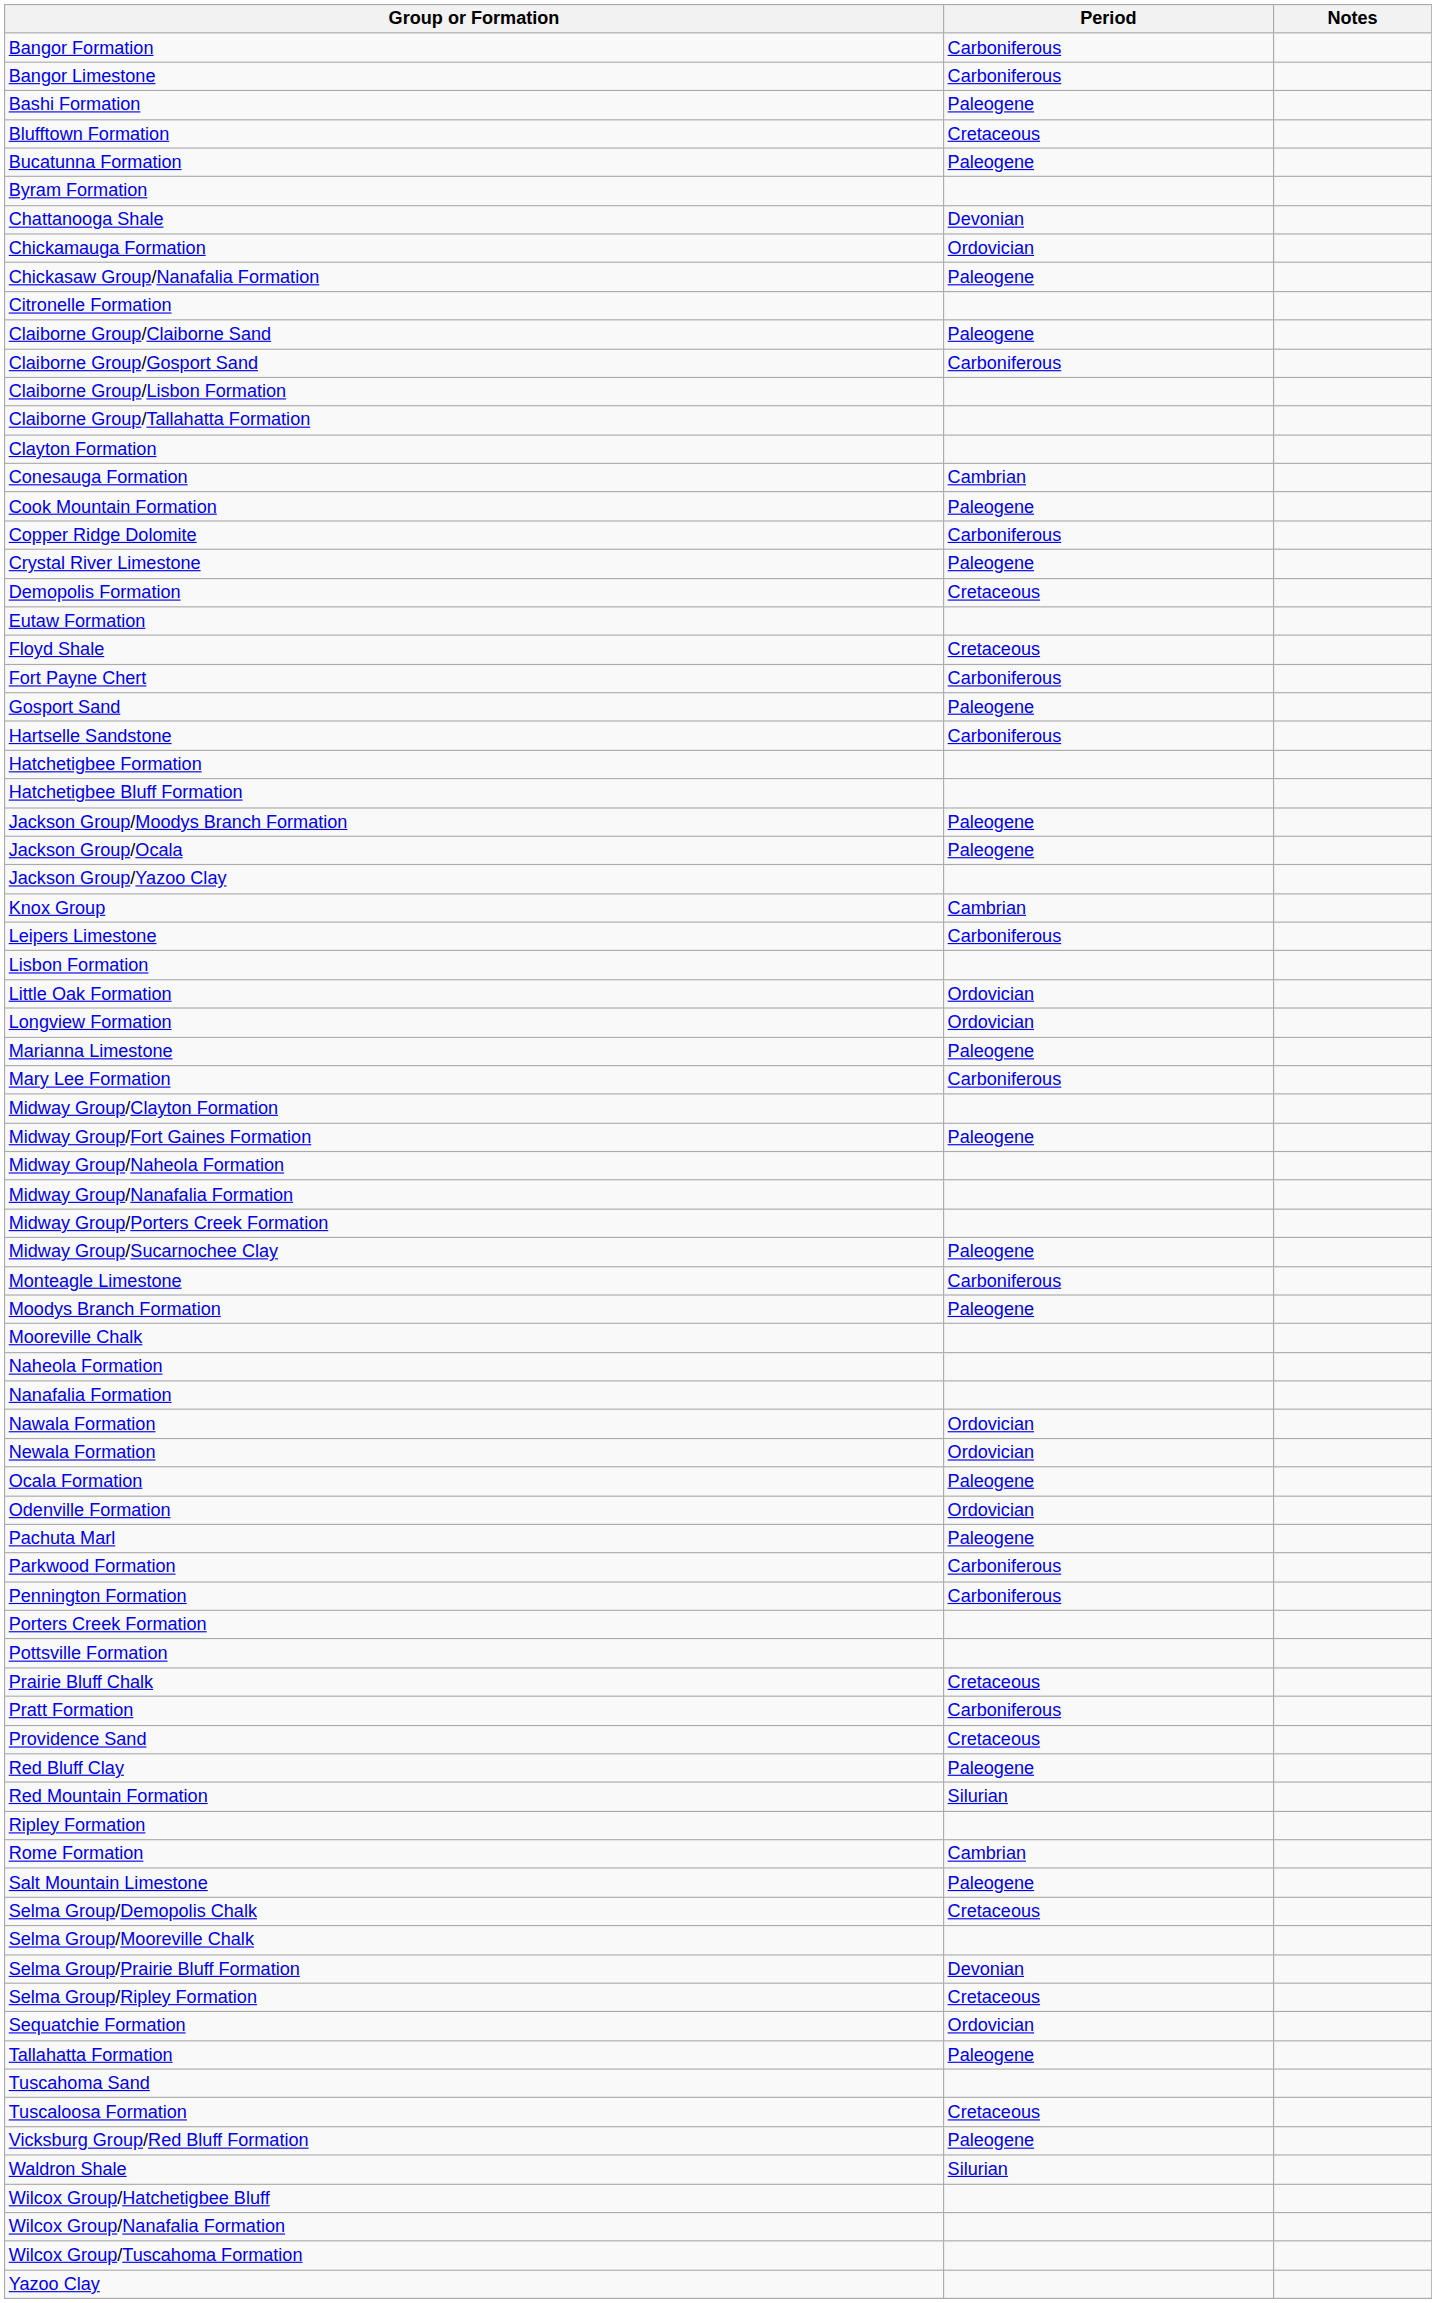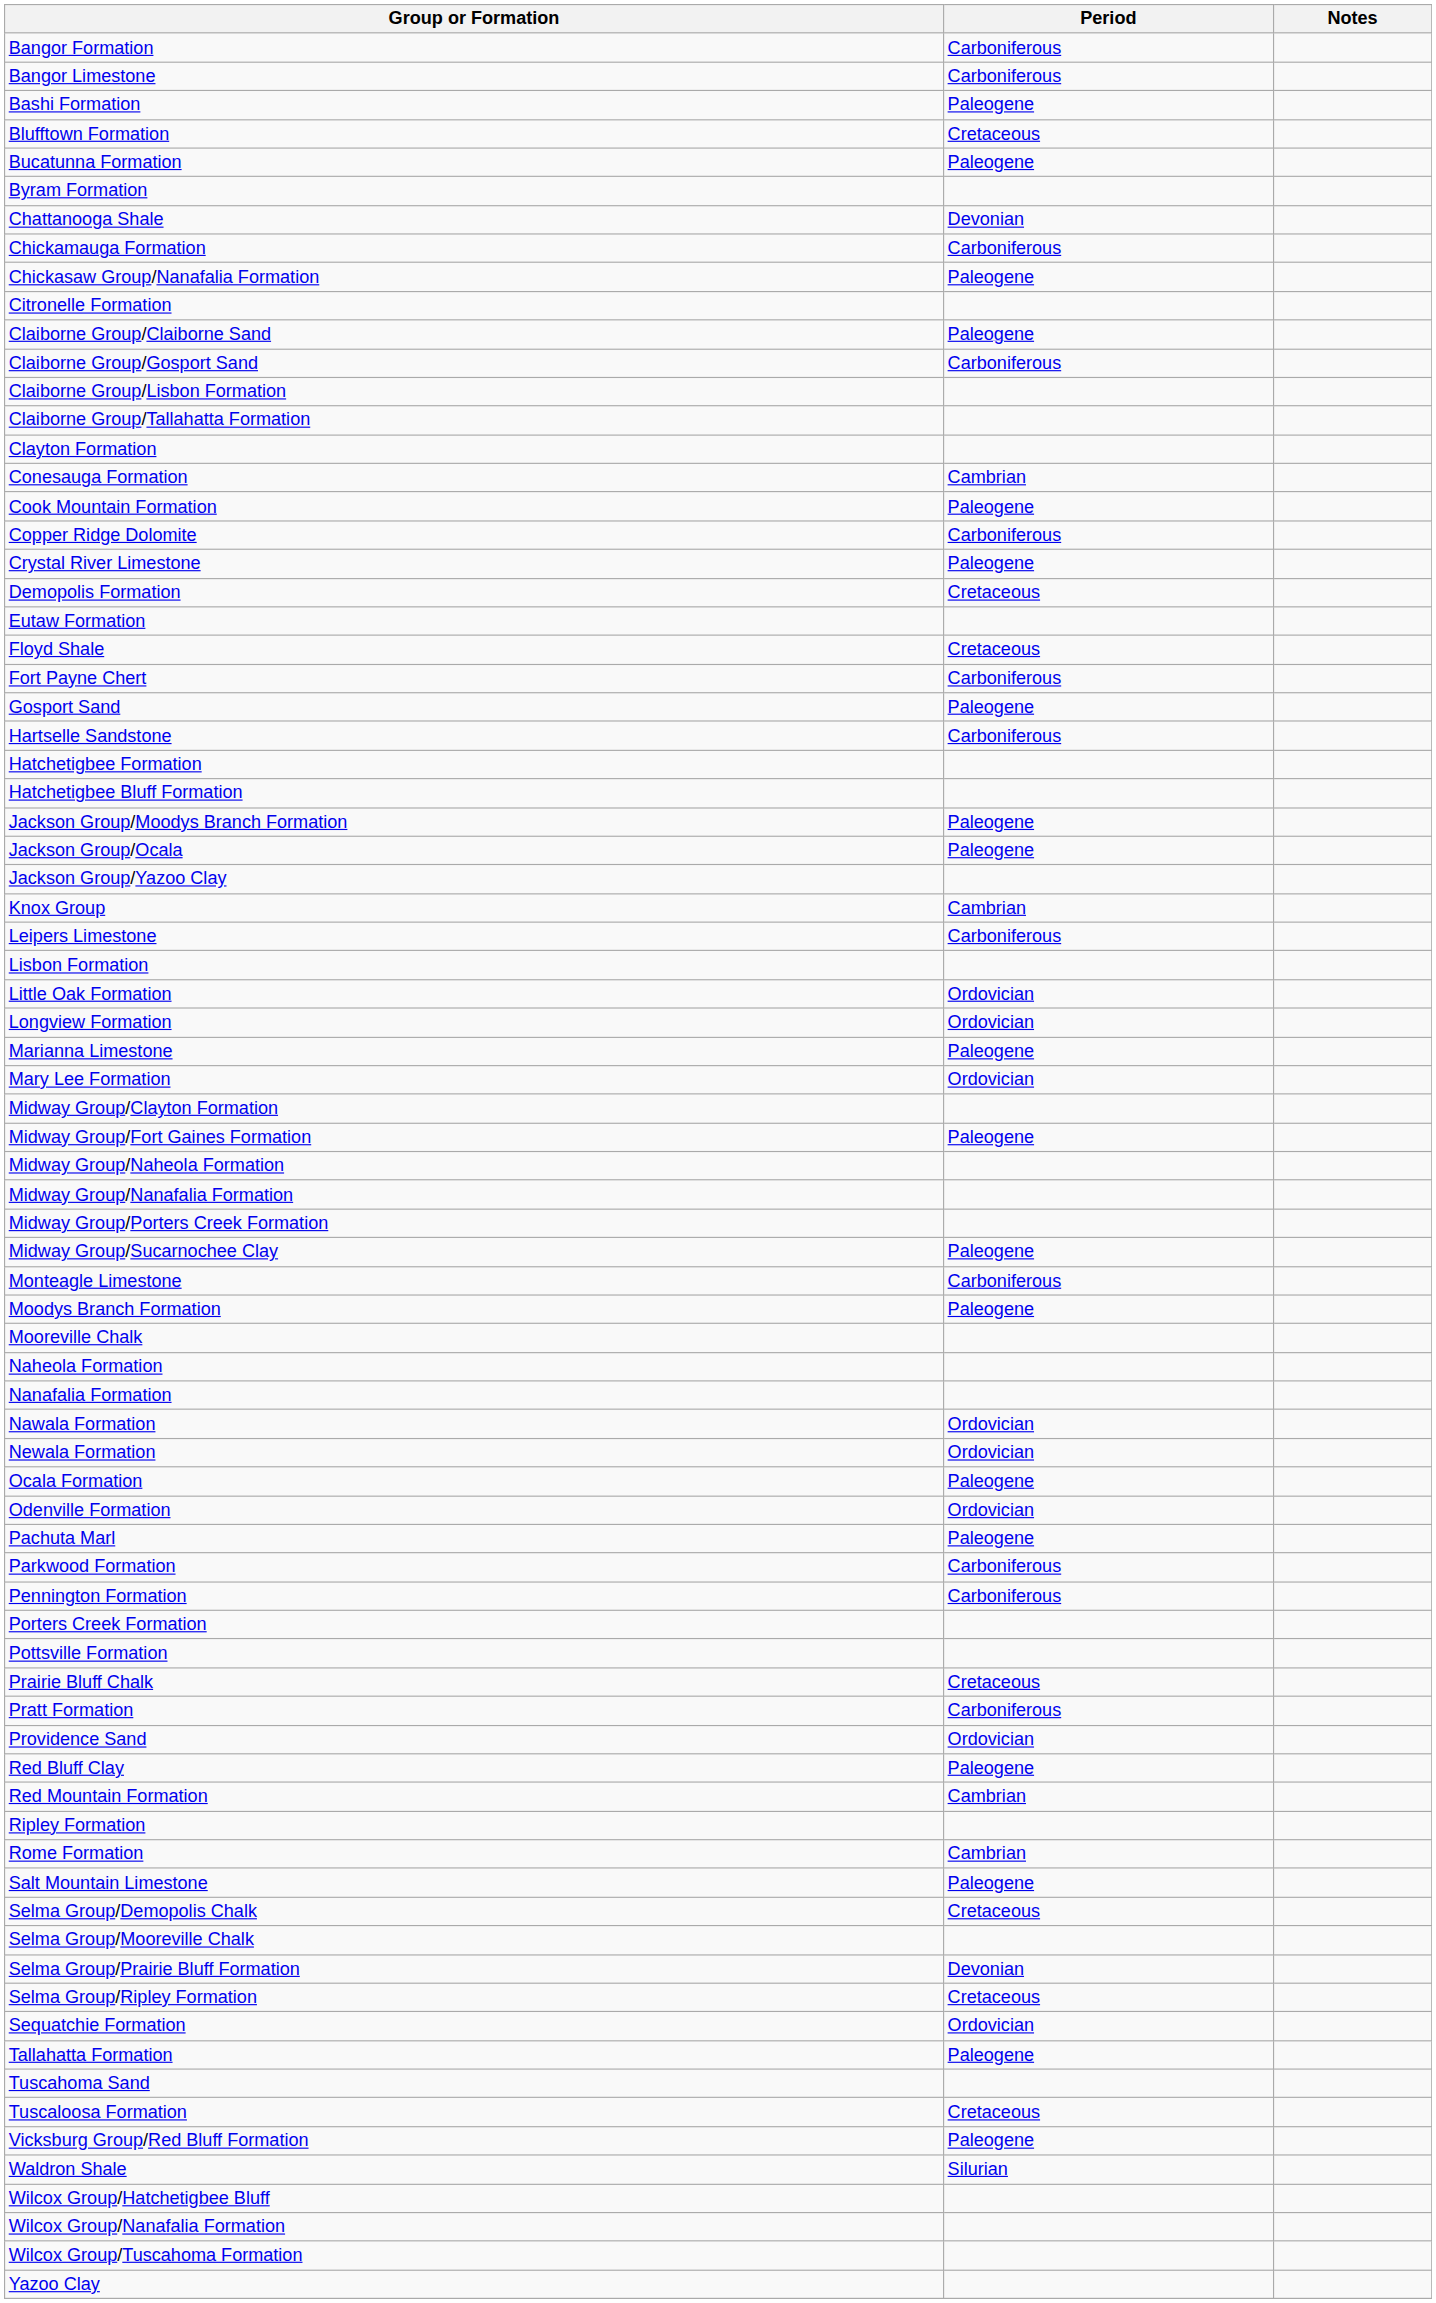 <table class="wikitable sortable" style="width: 100%;">
 <tr>
 <th>Group or Formation</th>
 <th>Period</th>
 <th class="unsortable">Notes</th>
 </tr>
 <tr>
 <td><a href='#'>Bangor Formation</a></td>
 <td><a href='#'>Carboniferous</a></td>
 <td></td>
 </tr>
 <tr>
 <td><a href='#'>Bangor Limestone</a></td>
 <td><a href='#'>Carboniferous</a></td>
 <td></td>
 </tr>
 <tr>
 <td><a href='#'>Bashi Formation</a></td>
 <td><a href='#'>Paleogene</a></td>
 <td></td>
 </tr>
 <tr>
 <td><a href='#'>Blufftown Formation</a></td>
 <td><a href='#'>Cretaceous</a></td>
 <td></td>
 </tr>
 <tr>
 <td><a href='#'>Bucatunna Formation</a></td>
 <td><a href='#'>Paleogene</a></td>
 <td></td>
 </tr>
 <tr>
 <td><a href='#'>Byram Formation</a></td>
 <td></td>
 <td></td>
 </tr>
 <tr>
 <td><a href='#'>Chattanooga Shale</a></td>
 <td><a href='#'>Devonian</a></td>
 <td></td>
 </tr>
 <tr>
 <td><a href='#'>Chickamauga Formation</a></td>
-<td><a href='#'>Ordovician</a></td>
+<td><a href='#'>Carboniferous</a></td>
 <td></td>
 </tr>
 <tr>
 <td><a href='#'>Chickasaw Group</a>/<a href='#'>Nanafalia Formation</a></td>
 <td><a href='#'>Paleogene</a></td>
 <td></td>
 </tr>
 <tr>
 <td><a href='#'>Citronelle Formation</a></td>
 <td></td>
 <td></td>
 </tr>
 <tr>
 <td><a href='#'>Claiborne Group</a>/<a href='#'>Claiborne Sand</a></td>
 <td><a href='#'>Paleogene</a></td>
 <td></td>
 </tr>
 <tr>
 <td><a href='#'>Claiborne Group</a>/<a href='#'>Gosport Sand</a></td>
 <td><a href='#'>Carboniferous</a></td>
 <td></td>
 </tr>
 <tr>
 <td><a href='#'>Claiborne Group</a>/<a href='#'>Lisbon Formation</a></td>
 <td></td>
 <td></td>
 </tr>
 <tr>
 <td><a href='#'>Claiborne Group</a>/<a href='#'>Tallahatta Formation</a></td>
 <td></td>
 <td></td>
 </tr>
 <tr>
 <td><a href='#'>Clayton Formation</a></td>
 <td></td>
 <td></td>
 </tr>
 <tr>
 <td><a href='#'>Conesauga Formation</a></td>
 <td><a href='#'>Cambrian</a></td>
 <td></td>
 </tr>
 <tr>
 <td><a href='#'>Cook Mountain Formation</a></td>
 <td><a href='#'>Paleogene</a></td>
 <td></td>
 </tr>
 <tr>
 <td><a href='#'>Copper Ridge Dolomite</a></td>
 <td><a href='#'>Carboniferous</a></td>
 <td></td>
 </tr>
 <tr>
 <td><a href='#'>Crystal River Limestone</a></td>
 <td><a href='#'>Paleogene</a></td>
 <td></td>
 </tr>
 <tr>
 <td><a href='#'>Demopolis Formation</a></td>
 <td><a href='#'>Cretaceous</a></td>
 <td></td>
 </tr>
 <tr>
 <td><a href='#'>Eutaw Formation</a></td>
 <td></td>
 <td></td>
 </tr>
 <tr>
 <td><a href='#'>Floyd Shale</a></td>
 <td><a href='#'>Cretaceous</a></td>
 <td></td>
 </tr>
 <tr>
 <td><a href='#'>Fort Payne Chert</a></td>
 <td><a href='#'>Carboniferous</a></td>
 <td></td>
 </tr>
 <tr>
 <td><a href='#'>Gosport Sand</a></td>
 <td><a href='#'>Paleogene</a></td>
 <td></td>
 </tr>
 <tr>
 <td><a href='#'>Hartselle Sandstone</a></td>
 <td><a href='#'>Carboniferous</a></td>
 <td></td>
 </tr>
 <tr>
 <td><a href='#'>Hatchetigbee Formation</a></td>
 <td></td>
 <td></td>
 </tr>
 <tr>
 <td><a href='#'>Hatchetigbee Bluff Formation</a></td>
 <td></td>
 <td></td>
 </tr>
 <tr>
 <td><a href='#'>Jackson Group</a>/<a href='#'>Moodys Branch Formation</a></td>
 <td><a href='#'>Paleogene</a></td>
 <td></td>
 </tr>
 <tr>
 <td><a href='#'>Jackson Group</a>/<a href='#'>Ocala</a></td>
 <td><a href='#'>Paleogene</a></td>
 <td></td>
 </tr>
 <tr>
 <td><a href='#'>Jackson Group</a>/<a href='#'>Yazoo Clay</a></td>
 <td></td>
 <td></td>
 </tr>
 <tr>
 <td><a href='#'>Knox Group</a></td>
 <td><a href='#'>Cambrian</a></td>
 <td></td>
 </tr>
 <tr>
 <td><a href='#'>Leipers Limestone</a></td>
 <td><a href='#'>Carboniferous</a></td>
 <td></td>
 </tr>
 <tr>
 <td><a href='#'>Lisbon Formation</a></td>
 <td></td>
 <td></td>
 </tr>
 <tr>
 <td><a href='#'>Little Oak Formation</a></td>
 <td><a href='#'>Ordovician</a></td>
 <td></td>
 </tr>
 <tr>
 <td><a href='#'>Longview Formation</a></td>
 <td><a href='#'>Ordovician</a></td>
 <td></td>
 </tr>
 <tr>
 <td><a href='#'>Marianna Limestone</a></td>
 <td><a href='#'>Paleogene</a></td>
 <td></td>
 </tr>
 <tr>
 <td><a href='#'>Mary Lee Formation</a></td>
-<td><a href='#'>Carboniferous</a></td>
+<td><a href='#'>Ordovician</a></td>
 <td></td>
 </tr>
 <tr>
 <td><a href='#'>Midway Group</a>/<a href='#'>Clayton Formation</a></td>
 <td></td>
 <td></td>
 </tr>
 <tr>
 <td><a href='#'>Midway Group</a>/<a href='#'>Fort Gaines Formation</a></td>
 <td><a href='#'>Paleogene</a></td>
 <td></td>
 </tr>
 <tr>
 <td><a href='#'>Midway Group</a>/<a href='#'>Naheola Formation</a></td>
 <td></td>
 <td></td>
 </tr>
 <tr>
 <td><a href='#'>Midway Group</a>/<a href='#'>Nanafalia Formation</a></td>
 <td></td>
 <td></td>
 </tr>
 <tr>
 <td><a href='#'>Midway Group</a>/<a href='#'>Porters Creek Formation</a></td>
 <td></td>
 <td></td>
 </tr>
 <tr>
 <td><a href='#'>Midway Group</a>/<a href='#'>Sucarnochee Clay</a></td>
 <td><a href='#'>Paleogene</a></td>
 <td></td>
 </tr>
 <tr>
 <td><a href='#'>Monteagle Limestone</a></td>
 <td><a href='#'>Carboniferous</a></td>
 <td></td>
 </tr>
 <tr>
 <td><a href='#'>Moodys Branch Formation</a></td>
 <td><a href='#'>Paleogene</a></td>
 <td></td>
 </tr>
 <tr>
 <td><a href='#'>Mooreville Chalk</a></td>
 <td></td>
 <td></td>
 </tr>
 <tr>
 <td><a href='#'>Naheola Formation</a></td>
 <td></td>
 <td></td>
 </tr>
 <tr>
 <td><a href='#'>Nanafalia Formation</a></td>
 <td></td>
 <td></td>
 </tr>
 <tr>
 <td><a href='#'>Nawala Formation</a></td>
 <td><a href='#'>Ordovician</a></td>
 <td></td>
 </tr>
 <tr>
 <td><a href='#'>Newala Formation</a></td>
 <td><a href='#'>Ordovician</a></td>
 <td></td>
 </tr>
 <tr>
 <td><a href='#'>Ocala Formation</a></td>
 <td><a href='#'>Paleogene</a></td>
 <td></td>
 </tr>
 <tr>
 <td><a href='#'>Odenville Formation</a></td>
 <td><a href='#'>Ordovician</a></td>
 <td></td>
 </tr>
 <tr>
 <td><a href='#'>Pachuta Marl</a></td>
 <td><a href='#'>Paleogene</a></td>
 <td></td>
 </tr>
 <tr>
 <td><a href='#'>Parkwood Formation</a></td>
 <td><a href='#'>Carboniferous</a></td>
 <td></td>
 </tr>
 <tr>
 <td><a href='#'>Pennington Formation</a></td>
 <td><a href='#'>Carboniferous</a></td>
 <td></td>
 </tr>
 <tr>
 <td><a href='#'>Porters Creek Formation</a></td>
 <td></td>
 <td></td>
 </tr>
 <tr>
 <td><a href='#'>Pottsville Formation</a></td>
 <td></td>
 <td></td>
 </tr>
 <tr>
 <td><a href='#'>Prairie Bluff Chalk</a></td>
 <td><a href='#'>Cretaceous</a></td>
 <td></td>
 </tr>
 <tr>
 <td><a href='#'>Pratt Formation</a></td>
 <td><a href='#'>Carboniferous</a></td>
 <td></td>
 </tr>
 <tr>
 <td><a href='#'>Providence Sand</a></td>
-<td><a href='#'>Cretaceous</a></td>
+<td><a href='#'>Ordovician</a></td>
 <td></td>
 </tr>
 <tr>
 <td><a href='#'>Red Bluff Clay</a></td>
 <td><a href='#'>Paleogene</a></td>
 <td></td>
 </tr>
 <tr>
 <td><a href='#'>Red Mountain Formation</a></td>
-<td><a href='#'>Silurian</a></td>
+<td><a href='#'>Cambrian</a></td>
 <td></td>
 </tr>
 <tr>
 <td><a href='#'>Ripley Formation</a></td>
 <td></td>
 <td></td>
 </tr>
 <tr>
 <td><a href='#'>Rome Formation</a></td>
 <td><a href='#'>Cambrian</a></td>
 <td></td>
 </tr>
 <tr>
 <td><a href='#'>Salt Mountain Limestone</a></td>
 <td><a href='#'>Paleogene</a></td>
 <td></td>
 </tr>
 <tr>
 <td><a href='#'>Selma Group</a>/<a href='#'>Demopolis Chalk</a></td>
 <td><a href='#'>Cretaceous</a></td>
 <td></td>
 </tr>
 <tr>
 <td><a href='#'>Selma Group</a>/<a href='#'>Mooreville Chalk</a></td>
 <td></td>
 <td></td>
 </tr>
 <tr>
 <td><a href='#'>Selma Group</a>/<a href='#'>Prairie Bluff Formation</a></td>
 <td><a href='#'>Devonian</a></td>
 <td></td>
 </tr>
 <tr>
 <td><a href='#'>Selma Group</a>/<a href='#'>Ripley Formation</a></td>
 <td><a href='#'>Cretaceous</a></td>
 <td></td>
 </tr>
 <tr>
 <td><a href='#'>Sequatchie Formation</a></td>
 <td><a href='#'>Ordovician</a></td>
 <td></td>
 </tr>
 <tr>
 <td><a href='#'>Tallahatta Formation</a></td>
 <td><a href='#'>Paleogene</a></td>
 <td></td>
 </tr>
 <tr>
 <td><a href='#'>Tuscahoma Sand</a></td>
 <td></td>
 <td></td>
 </tr>
 <tr>
 <td><a href='#'>Tuscaloosa Formation</a></td>
 <td><a href='#'>Cretaceous</a></td>
 <td></td>
 </tr>
 <tr>
 <td><a href='#'>Vicksburg Group</a>/<a href='#'>Red Bluff Formation</a></td>
 <td><a href='#'>Paleogene</a></td>
 <td></td>
 </tr>
 <tr>
 <td><a href='#'>Waldron Shale</a></td>
 <td><a href='#'>Silurian</a></td>
 <td></td>
 </tr>
 <tr>
 <td><a href='#'>Wilcox Group</a>/<a href='#'>Hatchetigbee Bluff</a></td>
 <td></td>
 <td></td>
 </tr>
 <tr>
 <td><a href='#'>Wilcox Group</a>/<a href='#'>Nanafalia Formation</a></td>
 <td></td>
 <td></td>
 </tr>
 <tr>
 <td><a href='#'>Wilcox Group</a>/<a href='#'>Tuscahoma Formation</a></td>
 <td></td>
 <td></td>
 </tr>
 <tr>
 <td><a href='#'>Yazoo Clay</a></td>
 <td></td>
 <td></td>
 </tr>
 <tr>
 </tr>
 </table>
